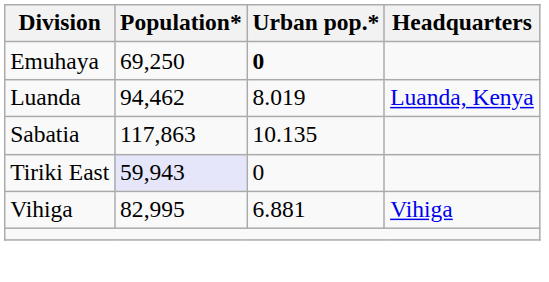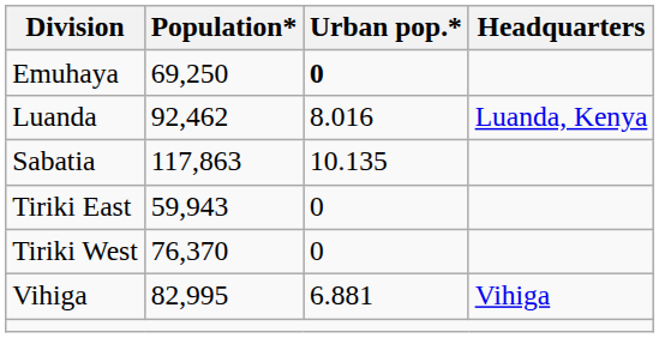 <table class="wikitable">
 <tr>
 <th>Division</th>
 <th>Population*</th>
 <th>Urban pop.*</th>
 <th>Headquarters</th>
 </tr>
 <tr>
 <td>Emuhaya</td>
 <td>69,250</td>
 <td><strong>0</strong></td>
 <td></td>
 </tr>
 <tr>
 <td>Luanda</td>
-<td>94,462</td>
-<td>8.019</td>
+<td>92,462</td>
+<td>8.016</td>
 <td><a href='#'>Luanda, Kenya</a></td>
 </tr>
 <tr>
 <td>Sabatia</td>
 <td>117,863</td>
 <td>10.135</td>
 <td></td>
 </tr>
 <tr>
 <td>Tiriki East</td>
-<td style="background: lavender;">59,943</td>
+<td>59,943</td>
+<td>0</td>
+<td></td>
+</tr>
+<tr>
+<td>Tiriki West</td>
+<td>76,370</td>
 <td>0</td>
 <td></td>
 </tr>
 <tr>
 <td>Vihiga</td>
 <td>82,995</td>
 <td>6.881</td>
 <td><a href='#'>Vihiga</a></td>
 </tr>
 <tr>
 <td colspan="4"></td>
 </tr>
 </table>
